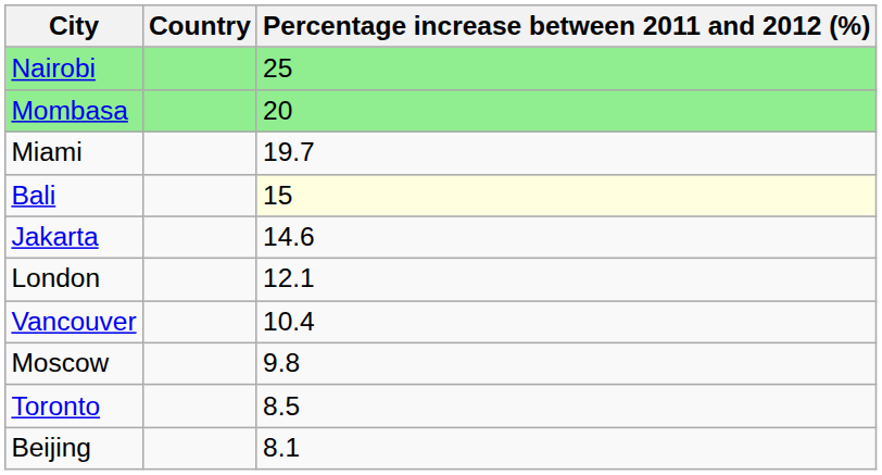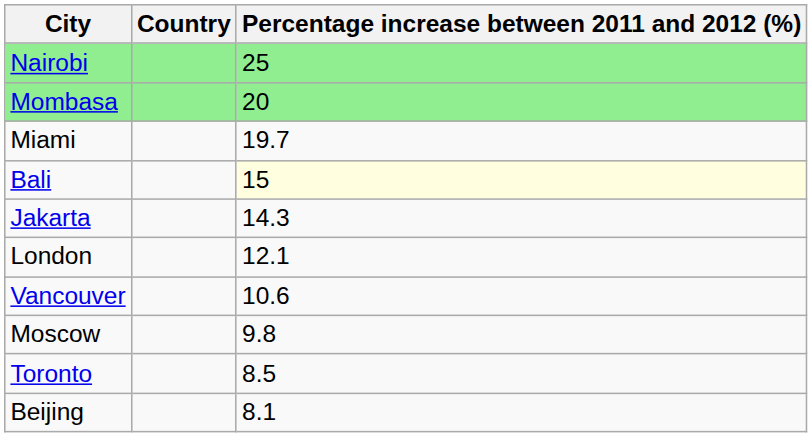 <table class="sortable wikitable">
 <tr>
 <th>City</th>
 <th>Country</th>
 <th>Percentage increase between 2011 and 2012 (%)</th>
 </tr>
 <tr bgcolor="#90EE90">
 <td><a href='#'>Nairobi</a></td>
 <td></td>
 <td>25</td>
 </tr>
 <tr bgcolor="#90EE90">
 <td><a href='#'>Mombasa</a></td>
 <td></td>
 <td>20</td>
 </tr>
 <tr>
 <td>Miami</td>
 <td></td>
 <td>19.7</td>
 </tr>
 <tr>
 <td><a href='#'>Bali</a></td>
 <td></td>
 <td style="background: lightyellow;">15</td>
 </tr>
 <tr>
 <td><a href='#'>Jakarta</a></td>
 <td></td>
-<td>14.6</td>
+<td>14.3</td>
 </tr>
 <tr>
 <td>London</td>
 <td></td>
 <td>12.1</td>
 </tr>
 <tr>
 <td><a href='#'>Vancouver</a></td>
 <td></td>
-<td>10.4</td>
+<td>10.6</td>
 </tr>
 <tr>
 <td>Moscow</td>
 <td></td>
 <td>9.8</td>
 </tr>
 <tr>
 <td><a href='#'>Toronto</a></td>
 <td></td>
 <td>8.5</td>
 </tr>
 <tr>
 <td>Beijing</td>
 <td></td>
 <td>8.1</td>
 </tr>
 </table>
